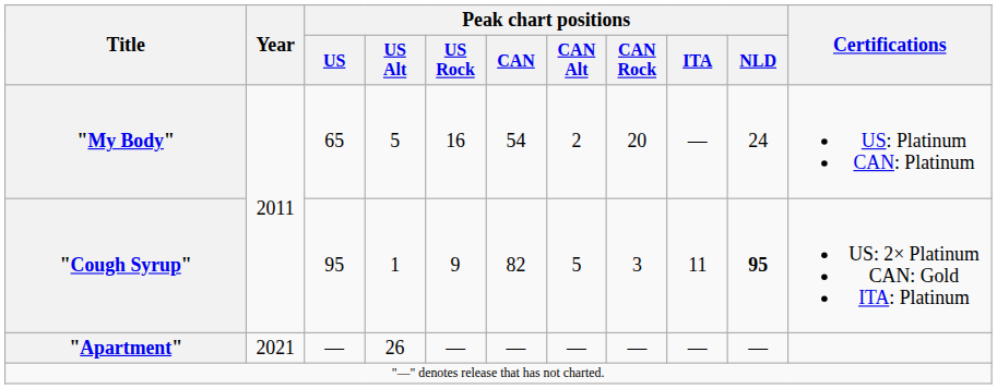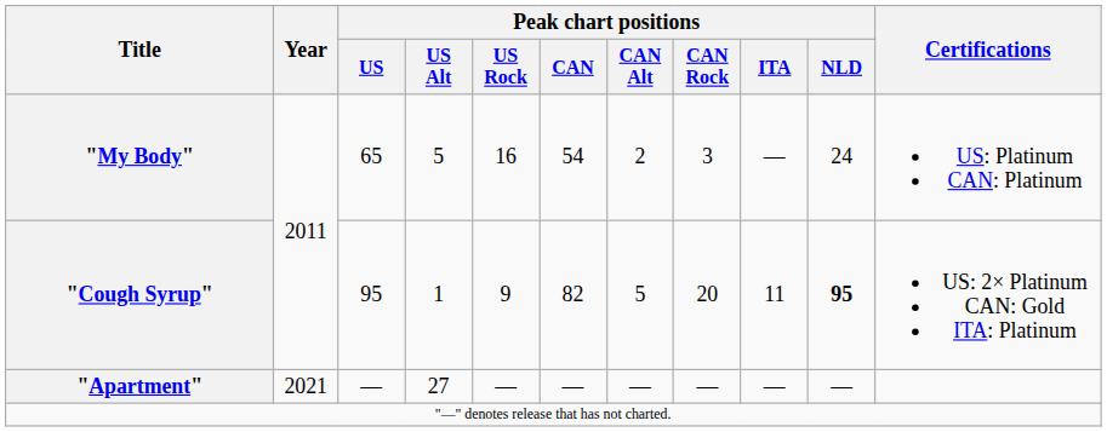 <table class="wikitable plainrowheaders" style="text-align:center;" border="1">
 <tr>
 <th scope="col" rowspan="2" style="width:12em;">Title</th>
 <th scope="col" rowspan="2" style="width:2.5em;">Year</th>
 <th scope="col" colspan="8">Peak chart positions</th>
 <th scope="col" rowspan="2" style="width:10em;"><a href='#'>Certifications</a></th>
 </tr>
 <tr>
 <th style="width:3em;font-size:90%;"><a href='#'>US</a><br></th>
 <th style="width:3em;font-size:90%;"><a href='#'>US<br>Alt</a><br></th>
 <th style="width:3em;font-size:90%;"><a href='#'>US<br>Rock</a><br></th>
 <th style="width:3em;font-size:90%;"><a href='#'>CAN</a><br></th>
 <th style="width:3em;font-size:90%;"><a href='#'>CAN<br>Alt</a><br></th>
 <th style="width:3em;font-size:90%;"><a href='#'>CAN<br>Rock</a><br></th>
 <th style="width:3em;font-size:90%;"><a href='#'>ITA</a><br></th>
 <th style="width:3em;font-size:90%;"><a href='#'>NLD</a><br></th>
 </tr>
 <tr>
 <th scope="row">"<a href='#'>My Body</a>"</th>
 <td rowspan="2">2011</td>
 <td>65</td>
 <td>5</td>
 <td>16</td>
 <td>54</td>
 <td>2</td>
-<td>20</td>
+<td>3</td>
 <td>—</td>
 <td>24</td>
 <td><br><ul><li><a href='#'>US</a>: Platinum</li><li><a href='#'>CAN</a>: Platinum</li></ul></td>
 </tr>
 <tr>
 <th scope="row">"<a href='#'>Cough Syrup</a>"</th>
 <td>95</td>
 <td>1</td>
 <td>9</td>
 <td>82</td>
 <td>5</td>
-<td>3</td>
+<td>20</td>
 <td>11</td>
 <td><strong>95</strong></td>
 <td><br><ul><li>US: 2× Platinum</li><li>CAN: Gold</li><li><a href='#'>ITA</a>: Platinum</li></ul></td>
 </tr>
 <tr>
 <th scope="row">"<a href='#'>Apartment</a>"</th>
 <td>2021</td>
 <td>—</td>
-<td>26</td>
+<td>27</td>
 <td>—</td>
 <td>—</td>
 <td>—</td>
 <td>—</td>
 <td>—</td>
 <td>—</td>
 <td></td>
 </tr>
 <tr>
 <td colspan="12" style="font-size: 8pt">"—" denotes release that has not charted.</td>
 </tr>
 </table>
